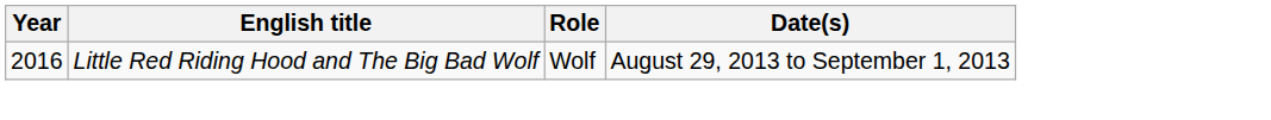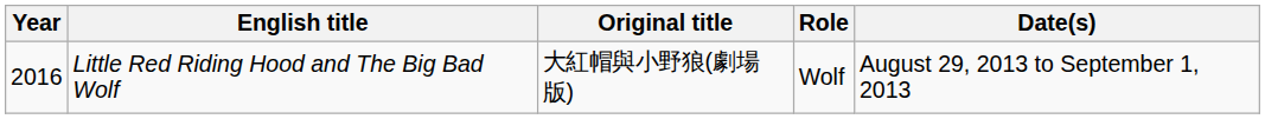 <table class="wikitable sortable">
 <tr>
 <th>Year</th>
 <th>English title</th>
+<th>Original title</th>
 <th>Role</th>
 <th>Date(s)</th>
 </tr>
 <tr>
 <td>2016</td>
 <td><em>Little Red Riding Hood and The Big Bad Wolf</em></td>
+<td>大紅帽與小野狼(劇場版)</td>
 <td>Wolf</td>
 <td>August 29, 2013 to September 1, 2013</td>
 </tr>
 </table>
